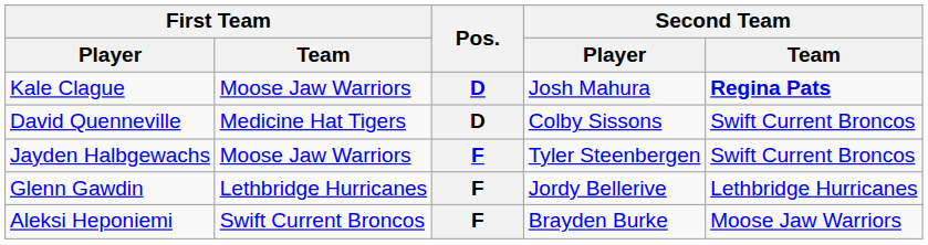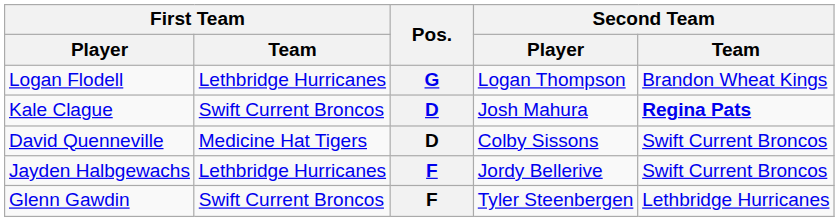 <table class="wikitable">
 <tr>
 <th colspan="2">First Team</th>
 <th style="width:10%;" rowspan="2">Pos.</th>
 <th colspan="2">Second Team</th>
 </tr>
 <tr>
 <th>Player</th>
 <th>Team</th>
 <th>Player</th>
 <th>Team</th>
 </tr>
 <tr>
+<td><a href='#'>Logan Flodell</a></td>
+<td><a href='#'>Lethbridge Hurricanes</a></td>
+<th style="text-align:center;"><a href='#'>G</a></th>
+<td><a href='#'>Logan Thompson</a></td>
+<td><a href='#'>Brandon Wheat Kings</a></td>
+</tr>
+<tr>
 <td><a href='#'>Kale Clague</a></td>
-<td><a href='#'>Moose Jaw Warriors</a></td>
+<td><a href='#'>Swift Current Broncos</a></td>
 <th style="text-align:center;"><a href='#'>D</a></th>
 <td><a href='#'>Josh Mahura</a></td>
 <td><strong><a href='#'>Regina Pats</a></strong></td>
 </tr>
 <tr>
 <td><a href='#'>David Quenneville</a></td>
 <td><a href='#'>Medicine Hat Tigers</a></td>
 <th style="text-align:center;">D</th>
 <td><a href='#'>Colby Sissons</a></td>
 <td><a href='#'>Swift Current Broncos</a></td>
 </tr>
 <tr>
 <td><a href='#'>Jayden Halbgewachs</a></td>
-<td><a href='#'>Moose Jaw Warriors</a></td>
+<td><a href='#'>Lethbridge Hurricanes</a></td>
 <th style="text-align:center;"><a href='#'>F</a></th>
-<td><a href='#'>Tyler Steenbergen</a></td>
+<td><a href='#'>Jordy Bellerive</a></td>
 <td><a href='#'>Swift Current Broncos</a></td>
 </tr>
 <tr>
 <td><a href='#'>Glenn Gawdin</a></td>
-<td><a href='#'>Lethbridge Hurricanes</a></td>
+<td><a href='#'>Swift Current Broncos</a></td>
 <th style="text-align:center;">F</th>
-<td><a href='#'>Jordy Bellerive</a></td>
+<td><a href='#'>Tyler Steenbergen</a></td>
 <td><a href='#'>Lethbridge Hurricanes</a></td>
 </tr>
-<tr>
-<td><a href='#'>Aleksi Heponiemi</a></td>
-<td><a href='#'>Swift Current Broncos</a></td>
-<th style="text-align:center;">F</th>
-<td><a href='#'>Brayden Burke</a></td>
-<td><a href='#'>Moose Jaw Warriors</a></td>
-</tr>
 </table>
